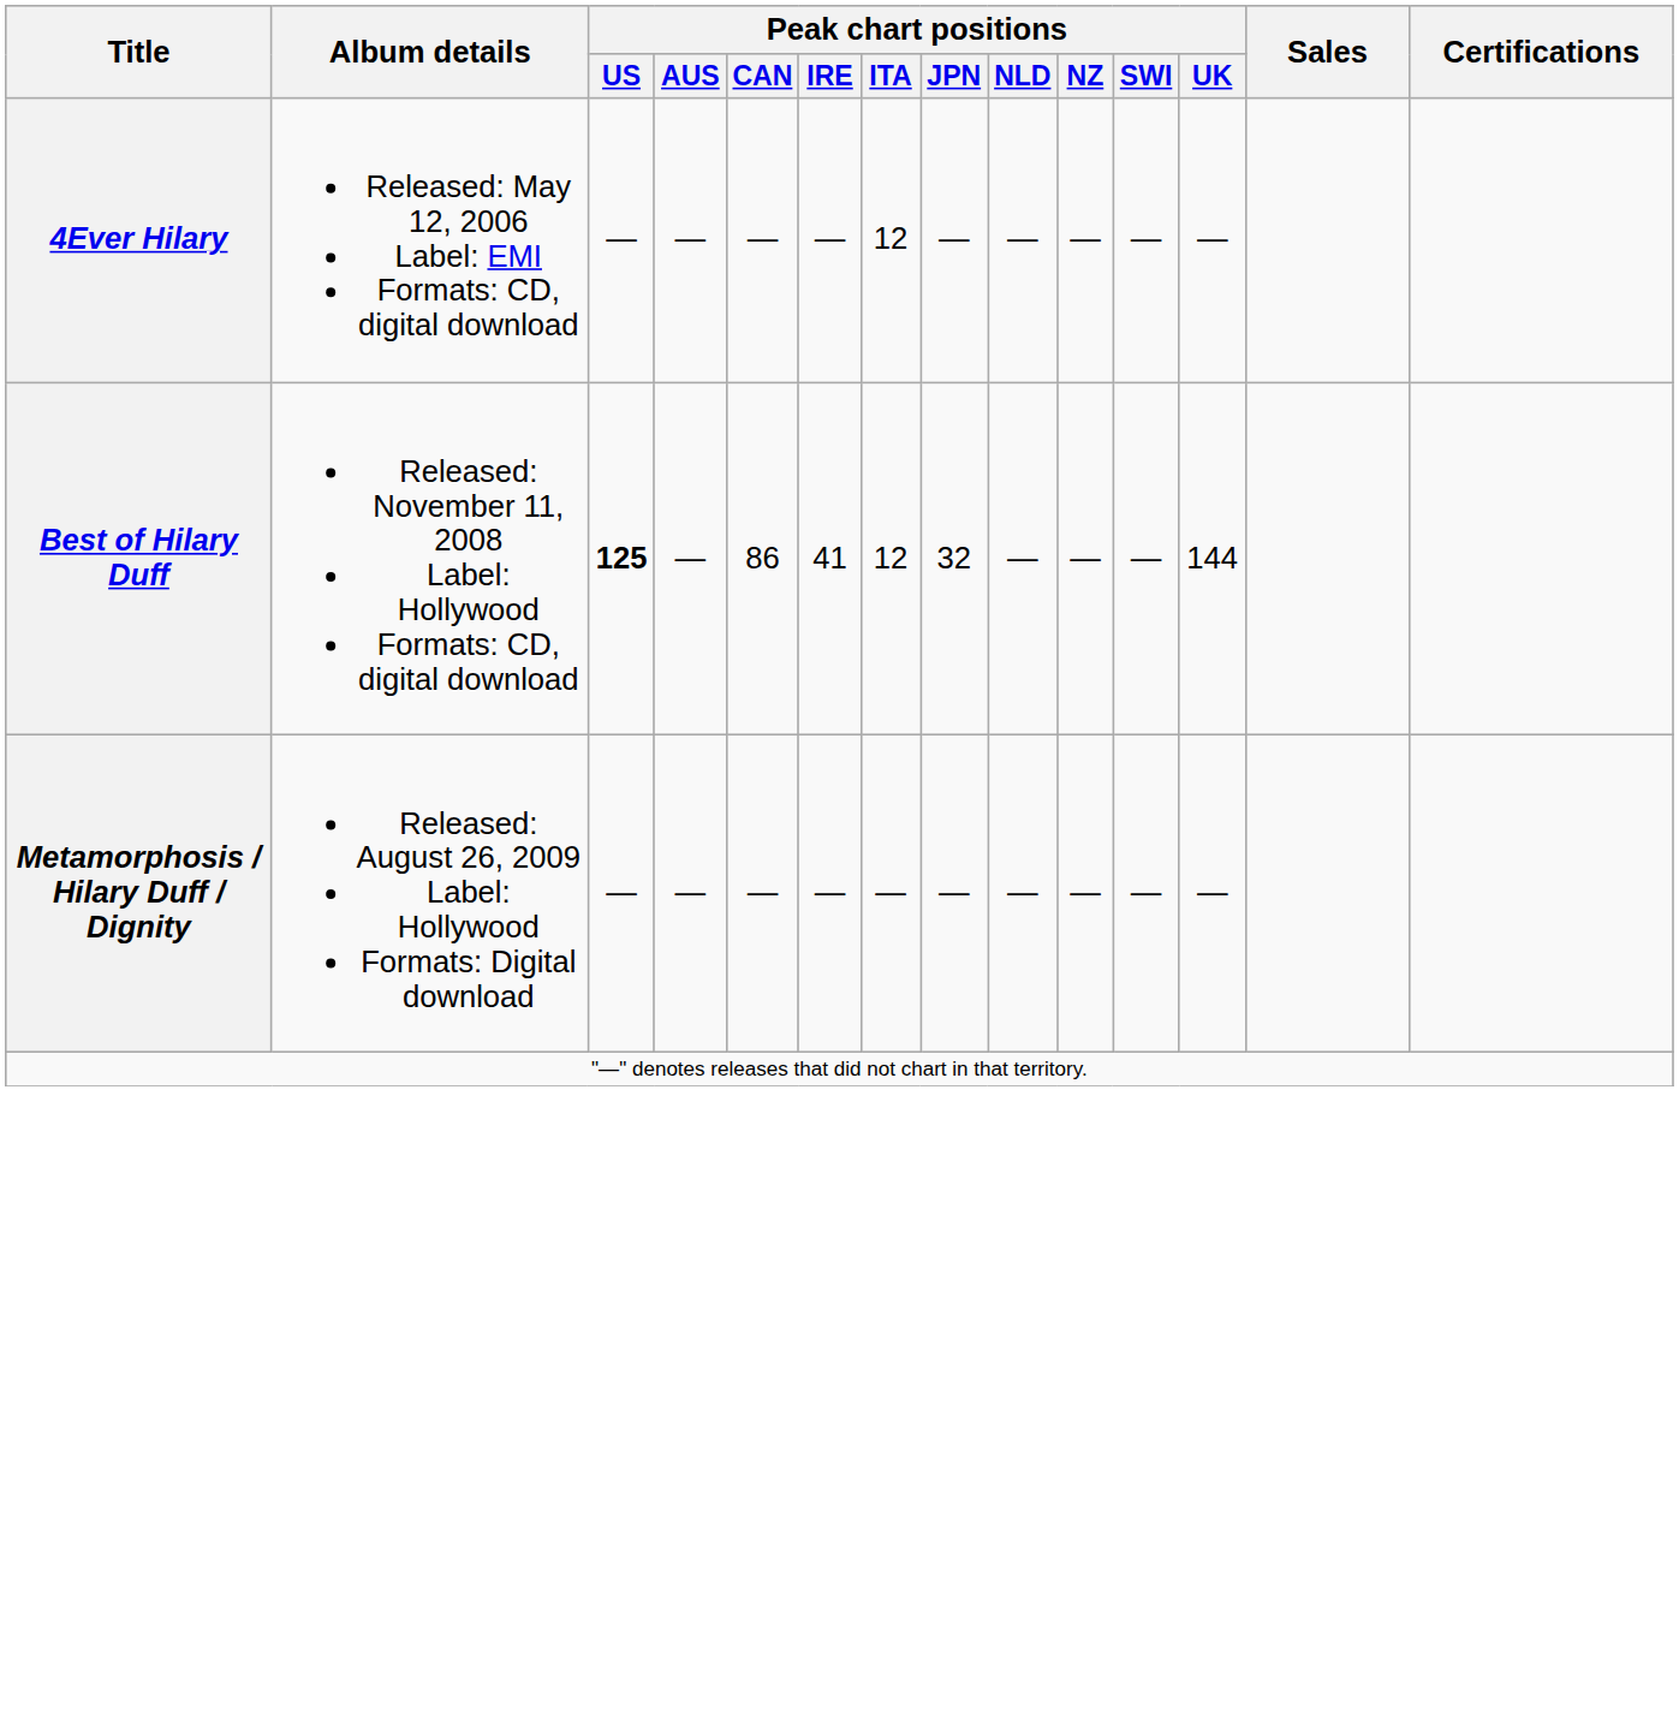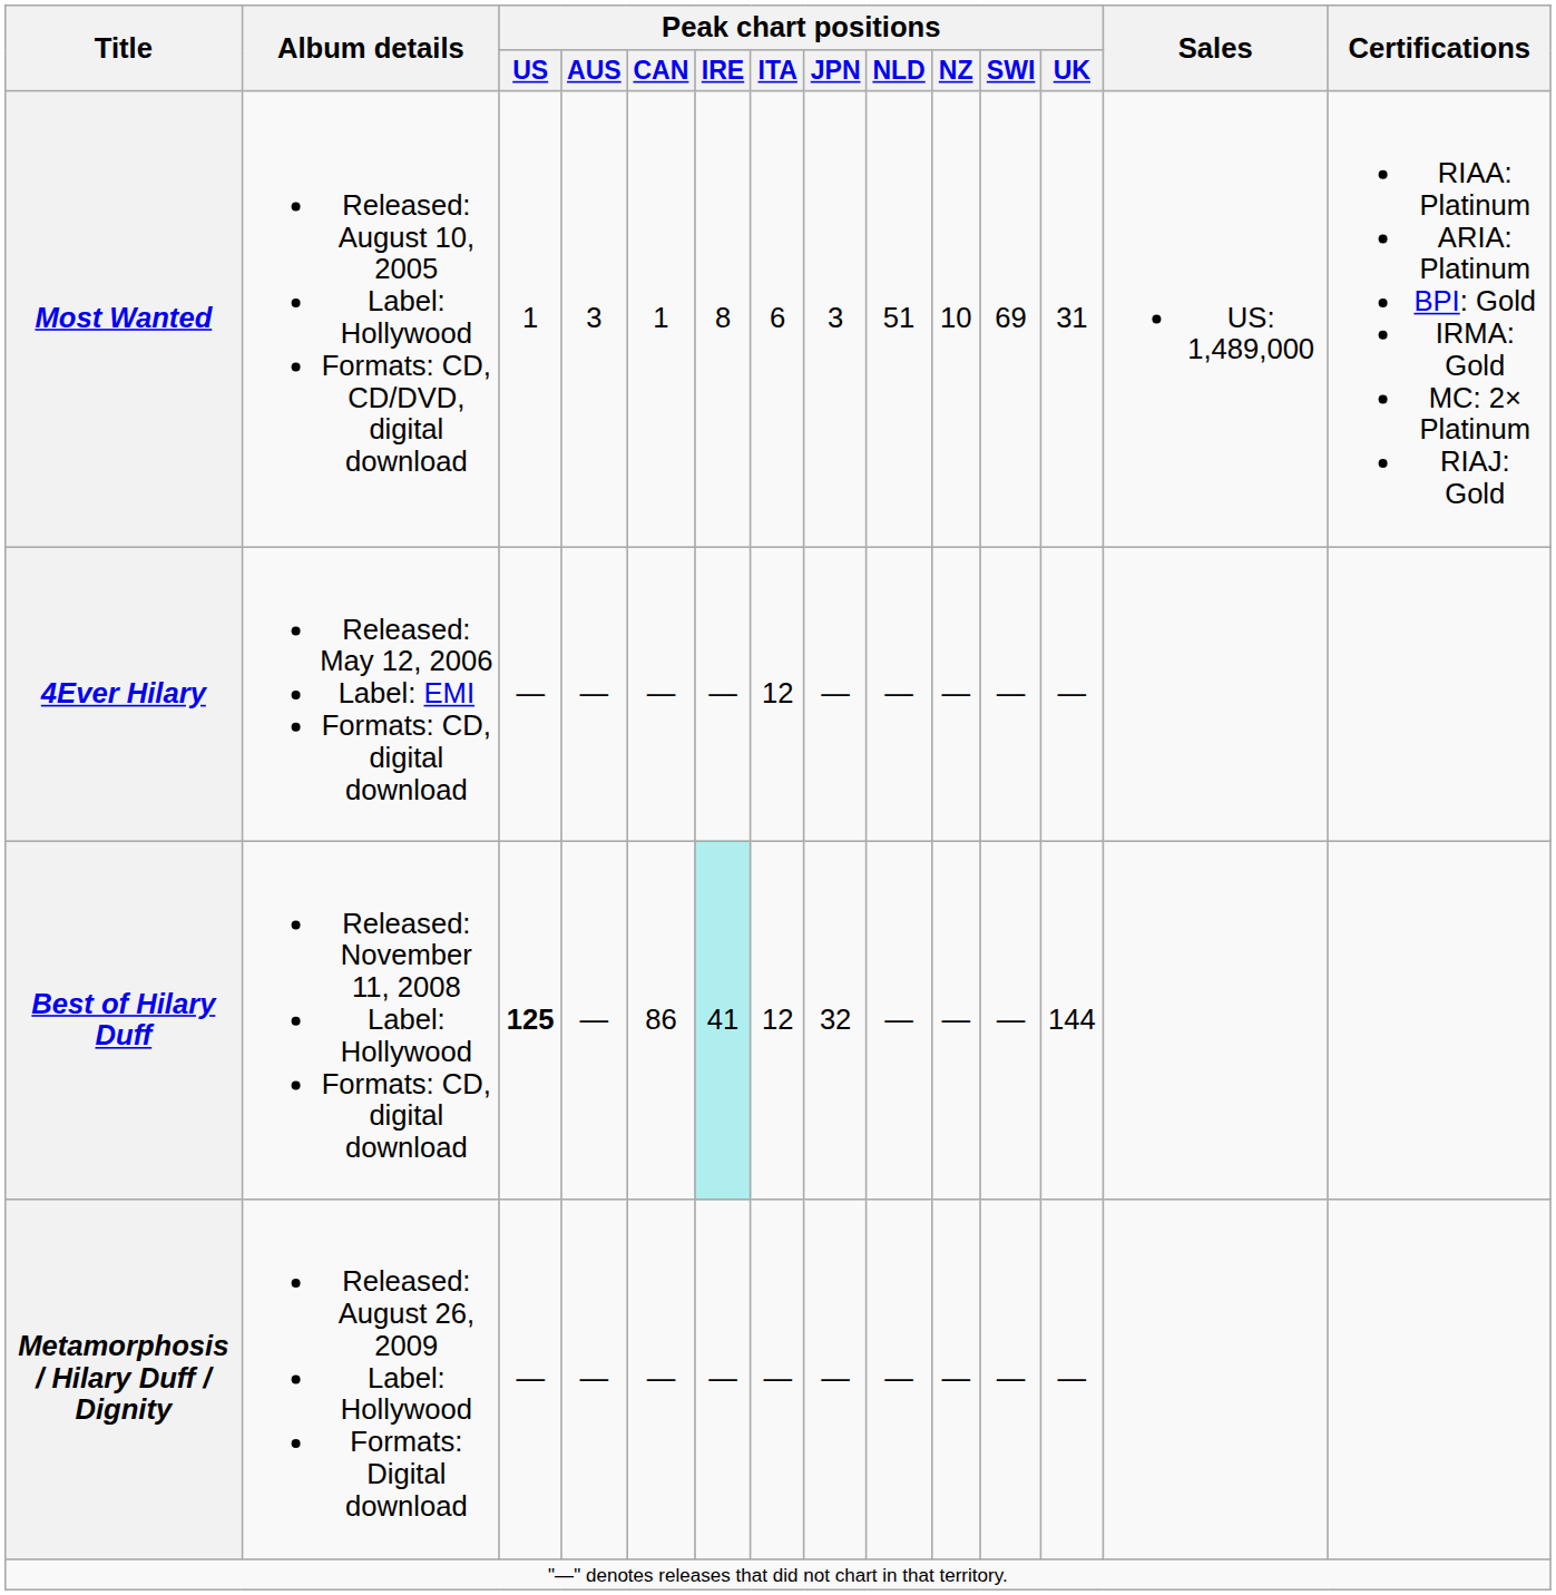 <table class="wikitable plainrowheaders" style="text-align:center;">
 <tr>
 <th scope="col" rowspan="2" style="width:10em;">Title</th>
 <th scope="col" rowspan="2" style="width:16em;">Album details</th>
 <th scope="col" colspan="10">Peak chart positions</th>
 <th scope="col" rowspan="2" style="width:10em;">Sales</th>
 <th scope="col" rowspan="2" style="width:12em;">Certifications</th>
 </tr>
 <tr>
 <th scope="col" style="width:2em;font-size:90%;"><a href='#'>US</a><br></th>
 <th scope="col" style="width:2em;font-size:90%;"><a href='#'>AUS</a><br></th>
 <th scope="col" style="width:2em;font-size:90%;"><a href='#'>CAN</a><br></th>
 <th scope="col" style="width:2em;font-size:90%;"><a href='#'>IRE</a><br></th>
 <th scope="col" style="width:2em;font-size:90%;"><a href='#'>ITA</a><br></th>
 <th scope="col" style="width:2em;font-size:90%;"><a href='#'>JPN</a><br></th>
 <th scope="col" style="width:2em;font-size:90%;"><a href='#'>NLD</a><br></th>
 <th scope="col" style="width:2em;font-size:90%;"><a href='#'>NZ</a><br></th>
 <th scope="col" style="width:2em;font-size:90%;"><a href='#'>SWI</a><br></th>
 <th scope="col" style="width:2em;font-size:90%;"><a href='#'>UK</a><br></th>
+</tr>
+<tr>
+<th scope="row"><em><a href='#'>Most Wanted</a></em></th>
+<td><br><ul><li>Released: August 10, 2005</li><li>Label: Hollywood</li><li>Formats: CD, CD/DVD, digital download</li></ul></td>
+<td>1</td>
+<td>3</td>
+<td>1</td>
+<td>8</td>
+<td>6</td>
+<td>3</td>
+<td>51</td>
+<td>10</td>
+<td>69</td>
+<td>31</td>
+<td><br><ul><li>US: 1,489,000</li></ul></td>
+<td><br><ul><li>RIAA: Platinum</li><li>ARIA: Platinum</li><li><a href='#'>BPI</a>: Gold</li><li>IRMA: Gold</li><li>MC: 2× Platinum</li><li>RIAJ: Gold</li></ul></td>
 </tr>
 <tr>
 <th scope="row"><em><a href='#'>4Ever Hilary</a></em></th>
 <td><br><ul><li>Released: May 12, 2006</li><li>Label: <a href='#'>EMI</a></li><li>Formats: CD, digital download</li></ul></td>
 <td>—</td>
 <td>—</td>
 <td>—</td>
 <td>—</td>
 <td>12</td>
 <td>—</td>
 <td>—</td>
 <td>—</td>
 <td>—</td>
 <td>—</td>
 <td></td>
 <td></td>
 </tr>
 <tr>
 <th scope="row"><em><a href='#'>Best of Hilary Duff</a></em></th>
 <td><br><ul><li>Released: November 11, 2008</li><li>Label: Hollywood</li><li>Formats: CD, digital download</li></ul></td>
 <td><strong>125</strong></td>
 <td>—</td>
 <td>86</td>
-<td>41</td>
+<td style="background: paleturquoise;">41</td>
 <td>12</td>
 <td>32</td>
 <td>—</td>
 <td>—</td>
 <td>—</td>
 <td>144</td>
 <td></td>
 <td></td>
 </tr>
 <tr>
 <th scope="row"><em>Metamorphosis / Hilary Duff / Dignity</em></th>
 <td><br><ul><li>Released: August 26, 2009</li><li>Label: Hollywood</li><li>Formats: Digital download</li></ul></td>
 <td>—</td>
 <td>—</td>
 <td>—</td>
 <td>—</td>
 <td>—</td>
 <td>—</td>
 <td>—</td>
 <td>—</td>
 <td>—</td>
 <td>—</td>
 <td></td>
 <td></td>
 </tr>
 <tr>
 <td colspan="14" style="text-align:center; font-size:8pt;">"—" denotes releases that did not chart in that territory.</td>
 </tr>
 </table>
